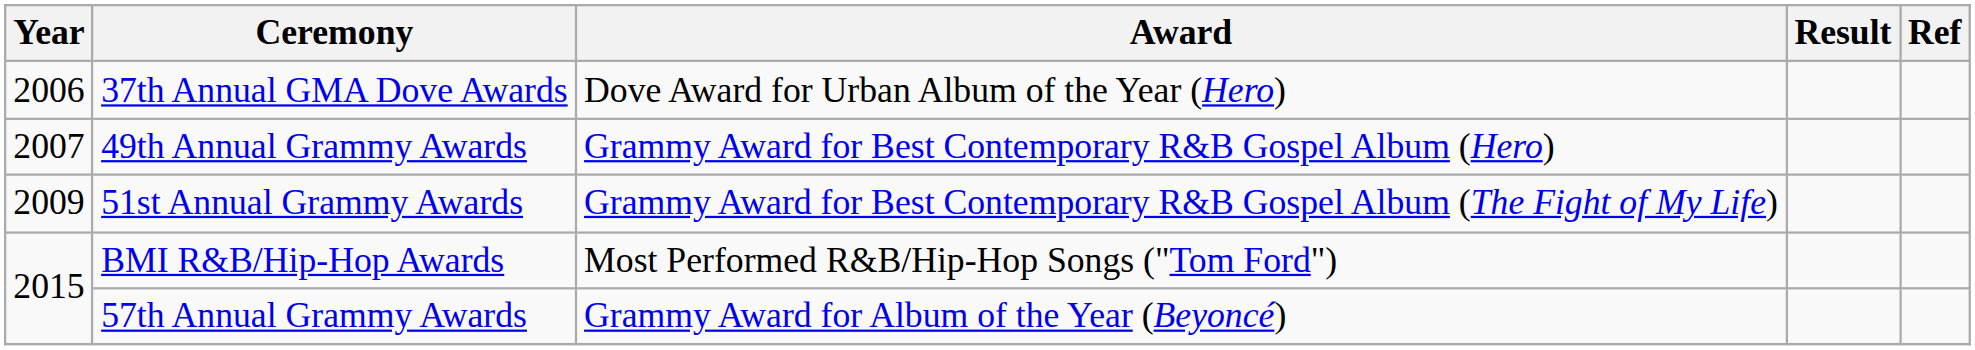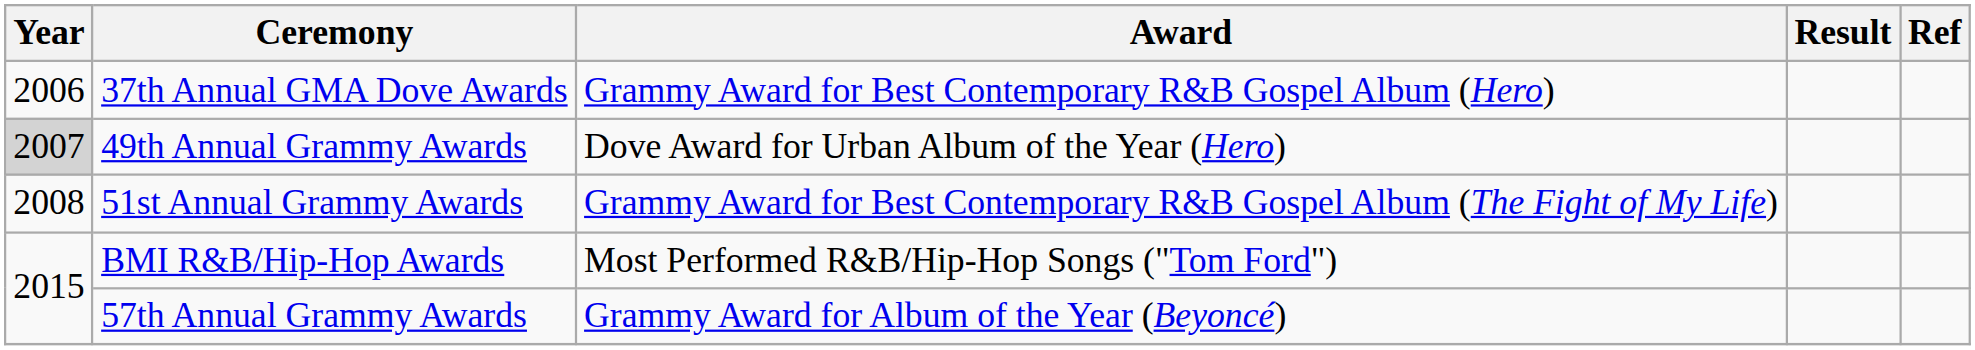 <table class="wikitable">
 <tr style="background:#ccc; text-align:center;">
 <th scope="col">Year</th>
 <th scope="col">Ceremony</th>
 <th scope="col">Award</th>
 <th scope="col">Result</th>
 <th>Ref</th>
 </tr>
 <tr>
 <td>2006</td>
 <td><a href='#'>37th Annual GMA Dove Awards</a></td>
+<td><a href='#'>Grammy Award for Best Contemporary R&B Gospel Album</a> (<em><a href='#'>Hero</a></em>)</td>
+<td></td>
+<td style="text-align:center;"></td>
+</tr>
+<tr>
+<td style="background: lightgrey;">2007</td>
+<td><a href='#'>49th Annual Grammy Awards</a></td>
 <td>Dove Award for Urban Album of the Year (<em><a href='#'>Hero</a></em>)</td>
 <td></td>
 <td style="text-align:center;"></td>
 </tr>
 <tr>
-<td>2007</td>
-<td><a href='#'>49th Annual Grammy Awards</a></td>
-<td><a href='#'>Grammy Award for Best Contemporary R&B Gospel Album</a> (<em><a href='#'>Hero</a></em>)</td>
-<td></td>
-<td style="text-align:center;"></td>
-</tr>
-<tr>
-<td>2009</td>
+<td>2008</td>
 <td><a href='#'>51st Annual Grammy Awards</a></td>
 <td><a href='#'>Grammy Award for Best Contemporary R&B Gospel Album</a> (<em><a href='#'>The Fight of My Life</a></em>)</td>
 <td></td>
 <td style="text-align:center;"></td>
 </tr>
 <tr>
 <td rowspan="2">2015</td>
 <td><a href='#'>BMI R&B/Hip-Hop Awards</a></td>
 <td>Most Performed R&B/Hip-Hop Songs ("<a href='#'>Tom Ford</a>")</td>
 <td></td>
 <td style="text-align:center;"></td>
 </tr>
 <tr>
 <td><a href='#'>57th Annual Grammy Awards</a></td>
 <td><a href='#'>Grammy Award for Album of the Year</a> (<em><a href='#'>Beyoncé</a></em>)</td>
 <td></td>
 <td style="text-align:center;"></td>
 </tr>
 <tr>
 </tr>
 </table>
